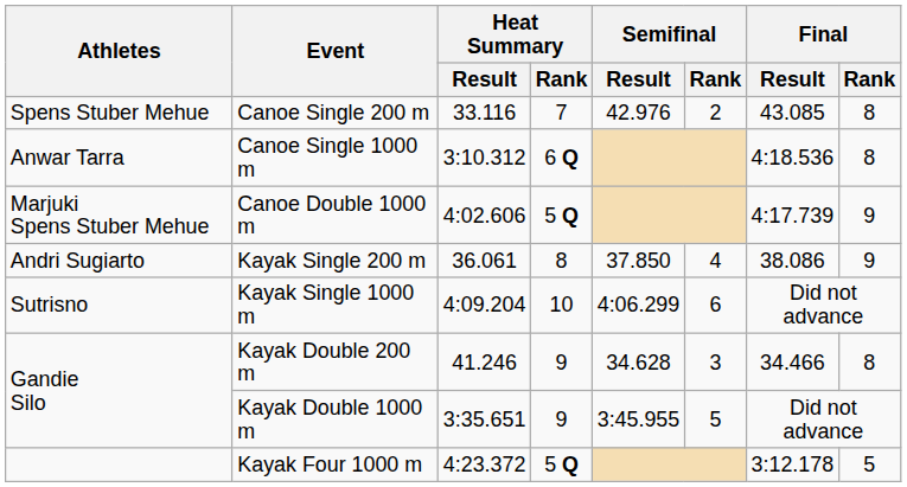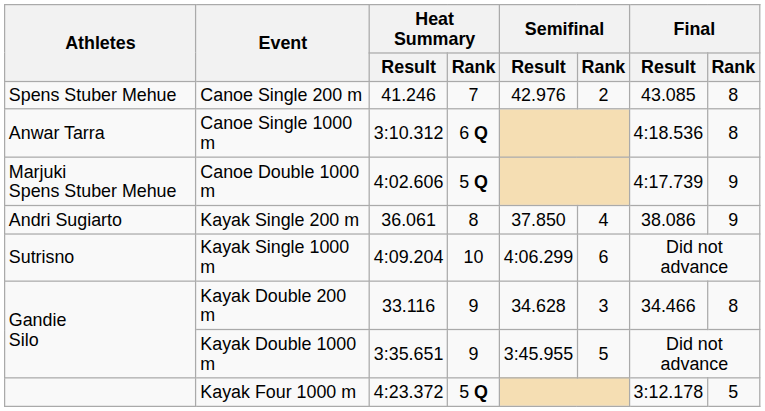 <table class=wikitable style="font-size:90%; text-align:center">
 <tr>
 <th width="160" rowspan="2">Athletes</th>
 <th width="145" rowspan="2">Event</th>
 <th width="110" colspan="2">Heat <br> Summary</th>
 <th width="110" colspan="2">Semifinal</th>
 <th width="110" colspan="2">Final</th>
 </tr>
 <tr>
 <th>Result</th>
 <th>Rank</th>
 <th>Result</th>
 <th>Rank</th>
 <th>Result</th>
 <th>Rank</th>
 </tr>
 <tr>
 <td align=left>Spens Stuber Mehue</td>
 <td align=left>Canoe Single 200 m</td>
-<td>33.116</td>
+<td>41.246</td>
 <td>7</td>
 <td>42.976</td>
 <td>2</td>
 <td>43.085</td>
 <td>8</td>
 </tr>
 <tr>
 <td align=left>Anwar Tarra</td>
 <td align=left>Canoe Single 1000 m</td>
 <td>3:10.312</td>
 <td>6 <strong>Q</strong></td>
 <td colspan=2 bgcolor="wheat"></td>
 <td>4:18.536</td>
 <td>8</td>
 </tr>
 <tr>
 <td align=left>Marjuki <br> Spens Stuber Mehue</td>
 <td align=left>Canoe Double 1000 m</td>
 <td>4:02.606</td>
 <td>5 <strong>Q</strong></td>
 <td colspan=2 bgcolor="wheat"></td>
 <td>4:17.739</td>
 <td>9</td>
 </tr>
 <tr>
 <td align=left>Andri Sugiarto</td>
 <td align=left>Kayak Single 200 m</td>
 <td>36.061</td>
 <td>8</td>
 <td>37.850</td>
 <td>4</td>
 <td>38.086</td>
 <td>9</td>
 </tr>
 <tr>
 <td align=left>Sutrisno</td>
 <td align=left>Kayak Single 1000 m</td>
 <td>4:09.204</td>
 <td>10</td>
 <td>4:06.299</td>
 <td>6</td>
 <td colspan=2 align=centre>Did not advance</td>
 </tr>
 <tr>
 <td align=left rowspan=2>Gandie <br> Silo</td>
 <td align=left>Kayak Double 200 m</td>
-<td>41.246</td>
+<td>33.116</td>
 <td>9</td>
 <td>34.628</td>
 <td>3</td>
 <td>34.466</td>
 <td>8</td>
 </tr>
 <tr>
 <td align=left>Kayak Double 1000 m</td>
 <td>3:35.651</td>
 <td>9</td>
 <td>3:45.955</td>
 <td>5</td>
 <td colspan=2 align=centre>Did not advance</td>
 </tr>
 <tr>
 <td align=left><br></td>
 <td align=left>Kayak Four 1000 m</td>
 <td>4:23.372</td>
 <td>5 <strong>Q</strong></td>
 <td colspan=2 bgcolor="wheat"></td>
 <td>3:12.178</td>
 <td>5</td>
 </tr>
 </table>
